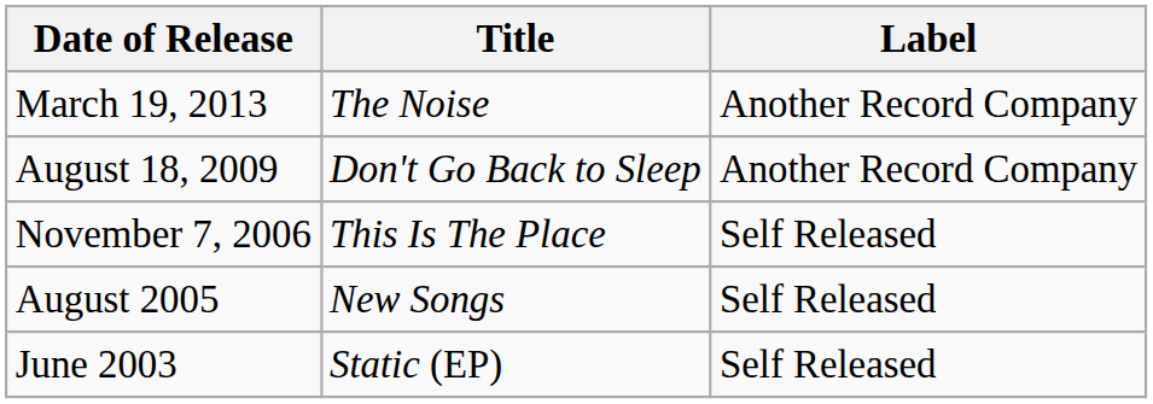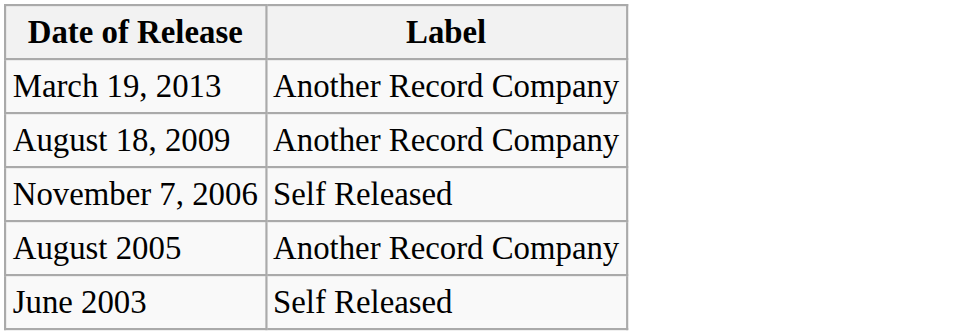 <table class="wikitable" style="font-size: 95%;">
 <tr>
 <th>Date of Release</th>
-<th>Title</th>
 <th>Label</th>
 </tr>
 <tr>
 <td>March 19, 2013</td>
-<td><em>The Noise</em></td>
 <td>Another Record Company</td>
 </tr>
 <tr>
 <td>August 18, 2009</td>
-<td><em>Don't Go Back to Sleep</em></td>
 <td>Another Record Company</td>
 </tr>
 <tr>
 <td>November 7, 2006</td>
-<td><em>This Is The Place</em></td>
 <td>Self Released</td>
 </tr>
 <tr>
 <td>August 2005</td>
-<td><em>New Songs</em></td>
-<td>Self Released</td>
+<td>Another Record Company</td>
 </tr>
 <tr>
 <td>June 2003</td>
-<td><em>Static</em> (EP)</td>
 <td>Self Released</td>
 </tr>
 </table>
